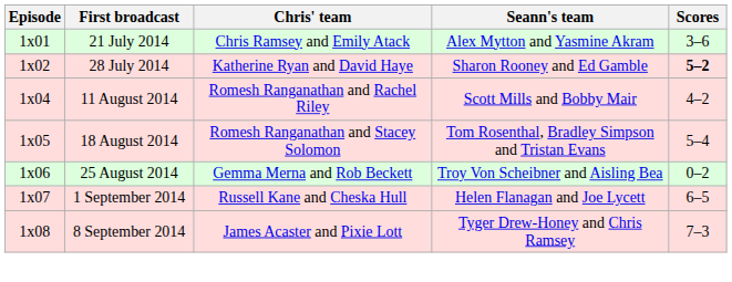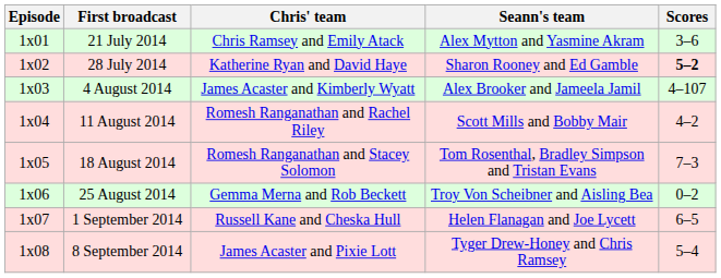 <table width="750" class="wikitable" style="text-align:center;">
 <tr>
 <th width="8%">Episode</th>
 <th width="18%">First broadcast</th>
 <th width="33%">Chris' team</th>
 <th width="33%">Seann's team</th>
 <th width="8%">Scores</th>
 </tr>
 <tr bgcolor="#ddffdd">
 <td>1x01</td>
 <td>21 July 2014</td>
 <td><a href='#'>Chris Ramsey</a> and <a href='#'>Emily Atack</a></td>
 <td><a href='#'>Alex Mytton</a> and <a href='#'>Yasmine Akram</a></td>
 <td>3–6</td>
 </tr>
 <tr bgcolor="#ffdddd">
 <td>1x02</td>
 <td>28 July 2014</td>
 <td><a href='#'>Katherine Ryan</a> and <a href='#'>David Haye</a></td>
 <td><a href='#'>Sharon Rooney</a> and <a href='#'>Ed Gamble</a></td>
 <td><strong>5–2</strong></td>
 </tr>
+<tr bgcolor="#ddffdd">
+<td>1x03</td>
+<td>4 August 2014</td>
+<td><a href='#'>James Acaster</a> and <a href='#'>Kimberly Wyatt</a></td>
+<td><a href='#'>Alex Brooker</a> and <a href='#'>Jameela Jamil</a></td>
+<td>4–107</td>
+</tr>
 <tr bgcolor="#ffdddd">
 <td>1x04</td>
 <td>11 August 2014</td>
 <td><a href='#'>Romesh Ranganathan</a> and <a href='#'>Rachel Riley</a></td>
 <td><a href='#'>Scott Mills</a> and <a href='#'>Bobby Mair</a></td>
 <td>4–2</td>
 </tr>
 <tr bgcolor="#ffdddd">
 <td>1x05</td>
 <td>18 August 2014</td>
 <td><a href='#'>Romesh Ranganathan</a> and <a href='#'>Stacey Solomon</a></td>
 <td><a href='#'>Tom Rosenthal</a>, <a href='#'>Bradley Simpson</a> and <a href='#'>Tristan Evans</a></td>
-<td>5–4</td>
+<td>7–3</td>
 </tr>
 <tr bgcolor="#ddffdd">
 <td>1x06</td>
 <td>25 August 2014</td>
 <td><a href='#'>Gemma Merna</a> and <a href='#'>Rob Beckett</a></td>
 <td><a href='#'>Troy Von Scheibner</a> and <a href='#'>Aisling Bea</a></td>
 <td>0–2</td>
 </tr>
 <tr bgcolor="#ffdddd">
 <td>1x07</td>
 <td>1 September 2014</td>
 <td><a href='#'>Russell Kane</a> and <a href='#'>Cheska Hull</a></td>
 <td><a href='#'>Helen Flanagan</a> and <a href='#'>Joe Lycett</a></td>
 <td>6–5</td>
 </tr>
 <tr bgcolor="#ffdddd">
 <td>1x08</td>
 <td>8 September 2014</td>
 <td><a href='#'>James Acaster</a> and <a href='#'>Pixie Lott</a></td>
 <td><a href='#'>Tyger Drew-Honey</a> and <a href='#'>Chris Ramsey</a></td>
-<td>7–3</td>
+<td>5–4</td>
 </tr>
 </table>
